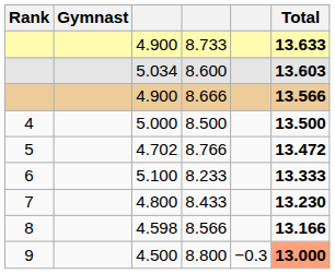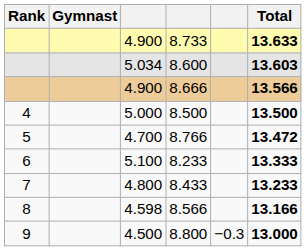 <table style="text-align:center;" class="wikitable sortable">
 <tr>
 <th>Rank</th>
 <th>Gymnast</th>
 <th><small></small></th>
 <th><small></small></th>
 <th><small></small></th>
 <th>Total</th>
 </tr>
 <tr style="background:#fffcaf;">
 <td></td>
 <td align=left></td>
 <td>4.900</td>
 <td>8.733</td>
 <td></td>
 <td><strong>13.633</strong></td>
 </tr>
 <tr style="background:#e5e5e5;">
 <td></td>
 <td align=left></td>
 <td>5.034</td>
 <td>8.600</td>
 <td></td>
 <td><strong>13.603</strong></td>
 </tr>
 <tr style="background:#ec9;">
 <td></td>
 <td align=left></td>
 <td>4.900</td>
 <td>8.666</td>
 <td></td>
 <td><strong>13.566</strong></td>
 </tr>
 <tr>
 <td>4</td>
 <td align=left></td>
 <td>5.000</td>
 <td>8.500</td>
 <td></td>
 <td><strong>13.500</strong></td>
 </tr>
 <tr>
 <td>5</td>
 <td align=left></td>
-<td>4.702</td>
+<td>4.700</td>
 <td>8.766</td>
 <td></td>
 <td><strong>13.472</strong></td>
 </tr>
 <tr>
 <td>6</td>
 <td align=left></td>
 <td>5.100</td>
 <td>8.233</td>
 <td></td>
 <td><strong>13.333</strong></td>
 </tr>
 <tr>
 <td>7</td>
 <td align=left></td>
 <td>4.800</td>
 <td>8.433</td>
 <td></td>
-<td><strong>13.230</strong></td>
+<td><strong>13.233</strong></td>
 </tr>
 <tr>
 <td>8</td>
 <td align=left></td>
 <td>4.598</td>
 <td>8.566</td>
 <td></td>
 <td><strong>13.166</strong></td>
 </tr>
 <tr>
 <td>9</td>
 <td align=left></td>
 <td>4.500</td>
 <td>8.800</td>
 <td>−0.3</td>
-<td style="background: lightsalmon;"><strong>13.000</strong></td>
+<td><strong>13.000</strong></td>
 </tr>
 </table>
